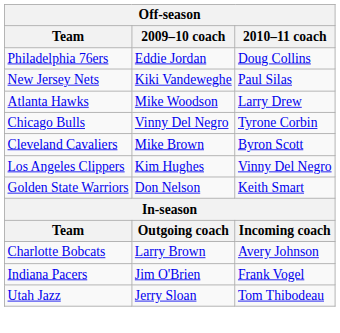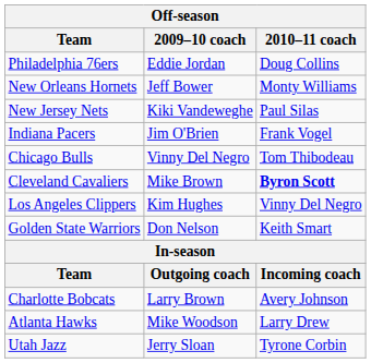 <table class="wikitable">
 <tr>
 <th colspan="3">Off-season</th>
 </tr>
 <tr>
 <th>Team</th>
 <th>2009–10 coach</th>
 <th>2010–11 coach</th>
 </tr>
 <tr>
 <td><a href='#'>Philadelphia 76ers</a></td>
 <td><a href='#'>Eddie Jordan</a></td>
 <td><a href='#'>Doug Collins</a></td>
 </tr>
 <tr>
+<td><a href='#'>New Orleans Hornets</a></td>
+<td><a href='#'>Jeff Bower</a></td>
+<td><a href='#'>Monty Williams</a></td>
+</tr>
+<tr>
 <td><a href='#'>New Jersey Nets</a></td>
 <td><a href='#'>Kiki Vandeweghe</a></td>
 <td><a href='#'>Paul Silas</a></td>
 </tr>
 <tr>
-<td><a href='#'>Atlanta Hawks</a></td>
-<td><a href='#'>Mike Woodson</a></td>
-<td><a href='#'>Larry Drew</a></td>
+<td><a href='#'>Indiana Pacers</a></td>
+<td><a href='#'>Jim O'Brien</a></td>
+<td><a href='#'>Frank Vogel</a></td>
 </tr>
 <tr>
 <td><a href='#'>Chicago Bulls</a></td>
 <td><a href='#'>Vinny Del Negro</a></td>
-<td><a href='#'>Tyrone Corbin</a></td>
+<td><a href='#'>Tom Thibodeau</a></td>
 </tr>
 <tr>
 <td><a href='#'>Cleveland Cavaliers</a></td>
 <td><a href='#'>Mike Brown</a></td>
-<td><a href='#'>Byron Scott</a></td>
+<td><strong><a href='#'>Byron Scott</a></strong></td>
 </tr>
 <tr>
 <td><a href='#'>Los Angeles Clippers</a></td>
 <td><a href='#'>Kim Hughes</a></td>
 <td><a href='#'>Vinny Del Negro</a></td>
 </tr>
 <tr>
 <td><a href='#'>Golden State Warriors</a></td>
 <td><a href='#'>Don Nelson</a></td>
 <td><a href='#'>Keith Smart</a></td>
 </tr>
 <tr>
 <th colspan="3">In-season</th>
 </tr>
 <tr>
 <th>Team</th>
 <th>Outgoing coach</th>
 <th>Incoming coach</th>
 </tr>
 <tr>
 <td><a href='#'>Charlotte Bobcats</a></td>
 <td><a href='#'>Larry Brown</a></td>
 <td><a href='#'>Avery Johnson</a></td>
 </tr>
 <tr>
-<td><a href='#'>Indiana Pacers</a></td>
-<td><a href='#'>Jim O'Brien</a></td>
-<td><a href='#'>Frank Vogel</a></td>
+<td><a href='#'>Atlanta Hawks</a></td>
+<td><a href='#'>Mike Woodson</a></td>
+<td><a href='#'>Larry Drew</a></td>
 </tr>
 <tr>
 <td><a href='#'>Utah Jazz</a></td>
 <td><a href='#'>Jerry Sloan</a></td>
-<td><a href='#'>Tom Thibodeau</a></td>
+<td><a href='#'>Tyrone Corbin</a></td>
 </tr>
 </table>
